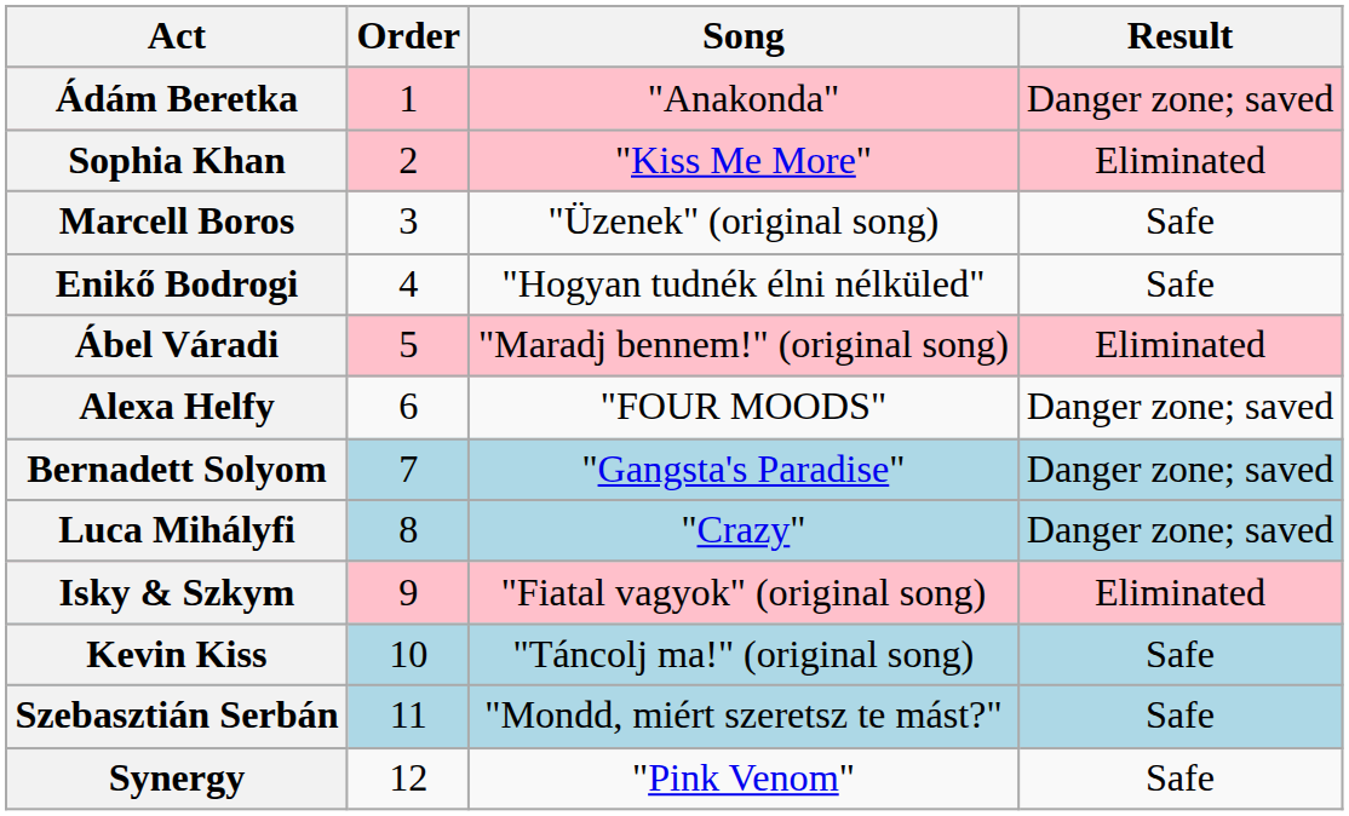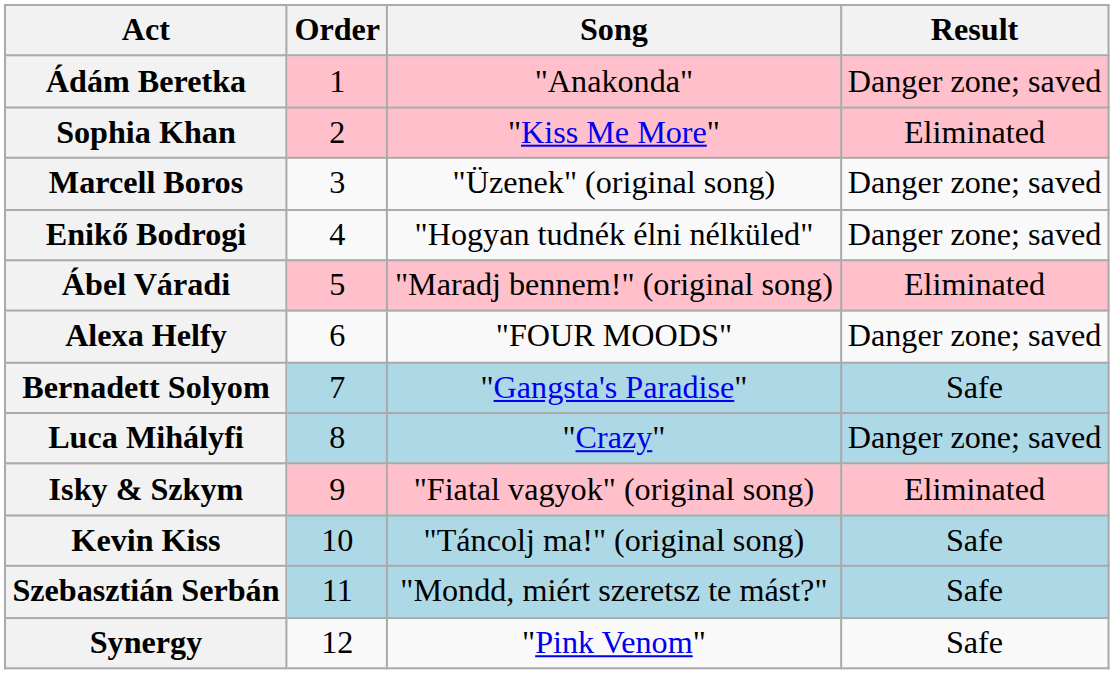 <table class="wikitable" style="text-align:center;">
 <tr>
 <th scope="col">Act</th>
 <th scope="col">Order</th>
 <th scope="col">Song</th>
 <th scope="col">Result</th>
 </tr>
 <tr bgcolor="pink">
 <th scope="row">Ádám Beretka</th>
 <td>1</td>
 <td>"Anakonda"</td>
 <td>Danger zone; saved</td>
 </tr>
 <tr bgcolor="pink">
 <th scope="row">Sophia Khan</th>
 <td>2</td>
 <td>"<a href='#'>Kiss Me More</a>"</td>
 <td>Eliminated</td>
 </tr>
 <tr>
 <th scope="row">Marcell Boros</th>
 <td>3</td>
 <td>"Üzenek" (original song)</td>
-<td>Safe</td>
+<td>Danger zone; saved</td>
 </tr>
 <tr>
 <th scope="row">Enikő Bodrogi</th>
 <td>4</td>
 <td>"Hogyan tudnék élni nélküled"</td>
-<td>Safe</td>
+<td>Danger zone; saved</td>
 </tr>
 <tr bgcolor="pink">
 <th scope="row">Ábel Váradi</th>
 <td>5</td>
 <td>"Maradj bennem!" (original song)</td>
 <td>Eliminated</td>
 </tr>
 <tr>
 <th scope="row">Alexa Helfy</th>
 <td>6</td>
 <td>"FOUR MOODS"</td>
 <td>Danger zone; saved</td>
 </tr>
 <tr bgcolor="lightblue">
 <th scope="row">Bernadett Solyom</th>
 <td>7</td>
 <td>"<a href='#'>Gangsta's Paradise</a>"</td>
-<td>Danger zone; saved</td>
+<td>Safe</td>
 </tr>
 <tr bgcolor="lightblue">
 <th scope="row">Luca Mihályfi</th>
 <td>8</td>
 <td>"<a href='#'>Crazy</a>"</td>
 <td>Danger zone; saved</td>
 </tr>
 <tr bgcolor="pink">
 <th scope="row">Isky & Szkym</th>
 <td>9</td>
 <td>"Fiatal vagyok" (original song)</td>
 <td>Eliminated</td>
 </tr>
 <tr bgcolor="lightblue">
 <th scope="row">Kevin Kiss</th>
 <td>10</td>
 <td>"Táncolj ma!" (original song)</td>
 <td>Safe</td>
 </tr>
 <tr bgcolor="lightblue">
 <th scope="row">Szebasztián Serbán</th>
 <td>11</td>
 <td>"Mondd, miért szeretsz te mást?"</td>
 <td>Safe</td>
 </tr>
 <tr>
 <th scope="row">Synergy</th>
 <td>12</td>
 <td>"<a href='#'>Pink Venom</a>"</td>
 <td>Safe</td>
 </tr>
 </table>
